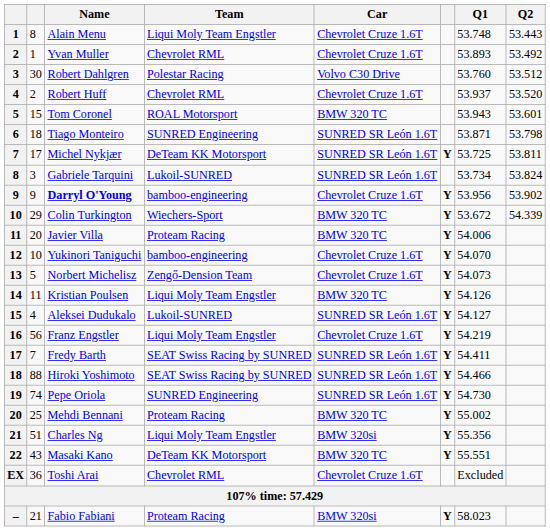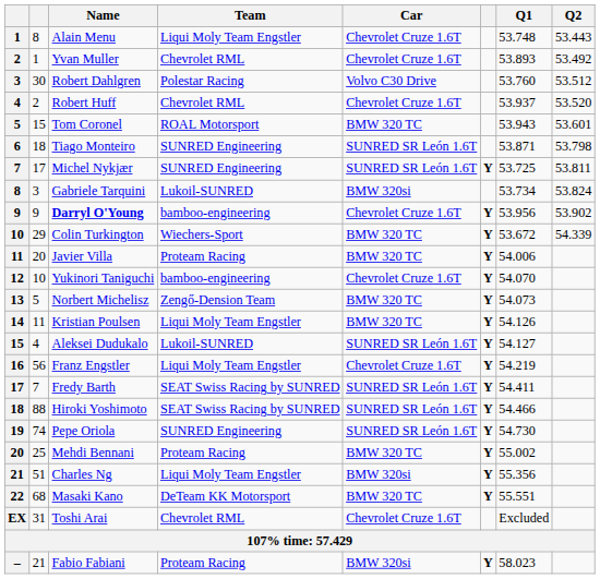 <table class="wikitable sortable" style="font-size: 95%;">
 <tr>
 <th></th>
 <th></th>
 <th>Name</th>
 <th>Team</th>
 <th>Car</th>
 <th></th>
 <th>Q1</th>
 <th>Q2</th>
 </tr>
 <tr>
 <th>1</th>
 <td>8</td>
 <td> <a href='#'>Alain Menu</a></td>
 <td><a href='#'>Liqui Moly Team Engstler</a></td>
 <td><a href='#'>Chevrolet Cruze 1.6T</a></td>
 <td></td>
 <td>53.748</td>
 <td>53.443</td>
 </tr>
 <tr>
 <th>2</th>
 <td>1</td>
 <td> <a href='#'>Yvan Muller</a></td>
 <td><a href='#'>Chevrolet RML</a></td>
 <td><a href='#'>Chevrolet Cruze 1.6T</a></td>
 <td></td>
 <td>53.893</td>
 <td>53.492</td>
 </tr>
 <tr>
 <th>3</th>
 <td>30</td>
 <td> <a href='#'>Robert Dahlgren</a></td>
 <td><a href='#'>Polestar Racing</a></td>
 <td><a href='#'>Volvo C30 Drive</a></td>
 <td></td>
 <td>53.760</td>
 <td>53.512</td>
 </tr>
 <tr>
 <th>4</th>
 <td>2</td>
 <td> <a href='#'>Robert Huff</a></td>
 <td><a href='#'>Chevrolet RML</a></td>
 <td><a href='#'>Chevrolet Cruze 1.6T</a></td>
 <td></td>
 <td>53.937</td>
 <td>53.520</td>
 </tr>
 <tr>
 <th>5</th>
 <td>15</td>
 <td> <a href='#'>Tom Coronel</a></td>
 <td><a href='#'>ROAL Motorsport</a></td>
 <td><a href='#'>BMW 320 TC</a></td>
 <td></td>
 <td>53.943</td>
 <td>53.601</td>
 </tr>
 <tr>
 <th>6</th>
 <td>18</td>
 <td> <a href='#'>Tiago Monteiro</a></td>
 <td><a href='#'>SUNRED Engineering</a></td>
 <td><a href='#'>SUNRED SR León 1.6T</a></td>
 <td></td>
 <td>53.871</td>
 <td>53.798</td>
 </tr>
 <tr>
 <th>7</th>
 <td>17</td>
 <td> <a href='#'>Michel Nykjær</a></td>
-<td><a href='#'>DeTeam KK Motorsport</a></td>
+<td><a href='#'>SUNRED Engineering</a></td>
 <td><a href='#'>SUNRED SR León 1.6T</a></td>
 <td align=center><strong><span>Y</span></strong></td>
 <td>53.725</td>
 <td>53.811</td>
 </tr>
 <tr>
 <th>8</th>
 <td>3</td>
 <td> <a href='#'>Gabriele Tarquini</a></td>
 <td><a href='#'>Lukoil-SUNRED</a></td>
-<td><a href='#'>SUNRED SR León 1.6T</a></td>
+<td><a href='#'>BMW 320si</a></td>
 <td></td>
 <td>53.734</td>
 <td>53.824</td>
 </tr>
 <tr>
 <th>9</th>
 <td>9</td>
 <td> <strong><a href='#'>Darryl O'Young</a></strong></td>
 <td><a href='#'>bamboo-engineering</a></td>
 <td><a href='#'>Chevrolet Cruze 1.6T</a></td>
 <td align=center><strong><span>Y</span></strong></td>
 <td>53.956</td>
 <td>53.902</td>
 </tr>
 <tr>
 <th>10</th>
 <td>29</td>
 <td> <a href='#'>Colin Turkington</a></td>
 <td><a href='#'>Wiechers-Sport</a></td>
 <td><a href='#'>BMW 320 TC</a></td>
 <td align=center><strong><span>Y</span></strong></td>
 <td>53.672</td>
 <td>54.339</td>
 </tr>
 <tr>
 <th>11</th>
 <td>20</td>
 <td> <a href='#'>Javier Villa</a></td>
 <td><a href='#'>Proteam Racing</a></td>
 <td><a href='#'>BMW 320 TC</a></td>
 <td align=center><strong><span>Y</span></strong></td>
 <td>54.006</td>
 <td></td>
 </tr>
 <tr>
 <th>12</th>
 <td>10</td>
 <td> <a href='#'>Yukinori Taniguchi</a></td>
 <td><a href='#'>bamboo-engineering</a></td>
 <td><a href='#'>Chevrolet Cruze 1.6T</a></td>
 <td align=center><strong><span>Y</span></strong></td>
 <td>54.070</td>
 <td></td>
 </tr>
 <tr>
 <th>13</th>
 <td>5</td>
 <td> <a href='#'>Norbert Michelisz</a></td>
 <td><a href='#'>Zengő-Dension Team</a></td>
-<td><a href='#'>Chevrolet Cruze 1.6T</a></td>
+<td><a href='#'>BMW 320 TC</a></td>
 <td align=center><strong><span>Y</span></strong></td>
 <td>54.073</td>
 <td></td>
 </tr>
 <tr>
 <th>14</th>
 <td>11</td>
 <td> <a href='#'>Kristian Poulsen</a></td>
 <td><a href='#'>Liqui Moly Team Engstler</a></td>
 <td><a href='#'>BMW 320 TC</a></td>
 <td align=center><strong><span>Y</span></strong></td>
 <td>54.126</td>
 <td></td>
 </tr>
 <tr>
 <th>15</th>
 <td>4</td>
 <td> <a href='#'>Aleksei Dudukalo</a></td>
 <td><a href='#'>Lukoil-SUNRED</a></td>
 <td><a href='#'>SUNRED SR León 1.6T</a></td>
 <td align=center><strong><span>Y</span></strong></td>
 <td>54.127</td>
 <td></td>
 </tr>
 <tr>
 <th>16</th>
 <td>56</td>
 <td> <a href='#'>Franz Engstler</a></td>
 <td><a href='#'>Liqui Moly Team Engstler</a></td>
 <td><a href='#'>Chevrolet Cruze 1.6T</a></td>
 <td align=center><strong><span>Y</span></strong></td>
 <td>54.219</td>
 <td></td>
 </tr>
 <tr>
 <th>17</th>
 <td>7</td>
 <td> <a href='#'>Fredy Barth</a></td>
 <td><a href='#'>SEAT Swiss Racing by SUNRED</a></td>
 <td><a href='#'>SUNRED SR León 1.6T</a></td>
 <td align=center><strong><span>Y</span></strong></td>
 <td>54.411</td>
 <td></td>
 </tr>
 <tr>
 <th>18</th>
 <td>88</td>
 <td> <a href='#'>Hiroki Yoshimoto</a></td>
 <td><a href='#'>SEAT Swiss Racing by SUNRED</a></td>
 <td><a href='#'>SUNRED SR León 1.6T</a></td>
 <td align=center><strong><span>Y</span></strong></td>
 <td>54.466</td>
 <td></td>
 </tr>
 <tr>
 <th>19</th>
 <td>74</td>
 <td> <a href='#'>Pepe Oriola</a></td>
 <td><a href='#'>SUNRED Engineering</a></td>
 <td><a href='#'>SUNRED SR León 1.6T</a></td>
 <td align=center><strong><span>Y</span></strong></td>
 <td>54.730</td>
 <td></td>
 </tr>
 <tr>
 <th>20</th>
 <td>25</td>
 <td> <a href='#'>Mehdi Bennani</a></td>
 <td><a href='#'>Proteam Racing</a></td>
 <td><a href='#'>BMW 320 TC</a></td>
 <td align=center><strong><span>Y</span></strong></td>
 <td>55.002</td>
 <td></td>
 </tr>
 <tr>
 <th>21</th>
 <td>51</td>
 <td> <a href='#'>Charles Ng</a></td>
 <td><a href='#'>Liqui Moly Team Engstler</a></td>
 <td><a href='#'>BMW 320si</a></td>
 <td align=center><strong><span>Y</span></strong></td>
 <td>55.356</td>
 <td></td>
 </tr>
 <tr>
 <th>22</th>
-<td>43</td>
+<td>68</td>
 <td> <a href='#'>Masaki Kano</a></td>
 <td><a href='#'>DeTeam KK Motorsport</a></td>
 <td><a href='#'>BMW 320 TC</a></td>
 <td align=center><strong><span>Y</span></strong></td>
 <td>55.551</td>
 <td></td>
 </tr>
 <tr>
 <th>EX</th>
-<td>36</td>
+<td>31</td>
 <td> <a href='#'>Toshi Arai</a></td>
 <td><a href='#'>Chevrolet RML</a></td>
 <td><a href='#'>Chevrolet Cruze 1.6T</a></td>
 <td></td>
 <td>Excluded</td>
 <td></td>
 </tr>
 <tr>
 <th colspan=8>107% time: 57.429</th>
 </tr>
 <tr>
 <th>–</th>
 <td>21</td>
 <td> <a href='#'>Fabio Fabiani</a></td>
 <td><a href='#'>Proteam Racing</a></td>
 <td><a href='#'>BMW 320si</a></td>
 <td align=center><strong><span>Y</span></strong></td>
 <td>58.023</td>
 <td></td>
 </tr>
 </table>
